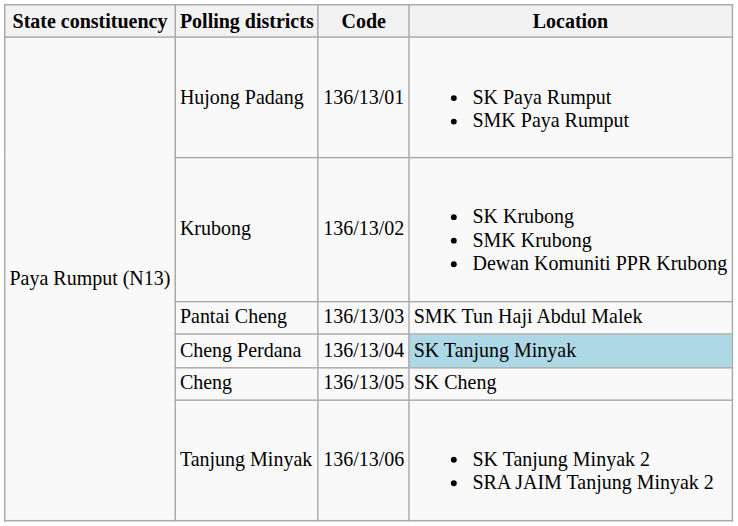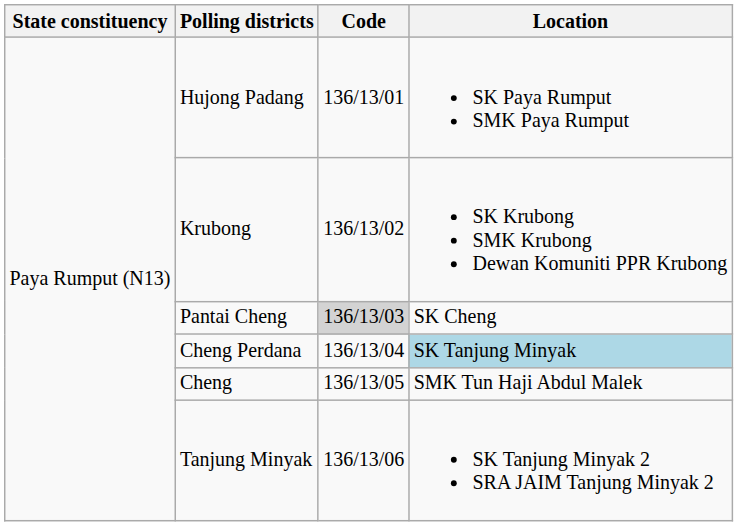 <table class="wikitable sortable mw-collapsible" style="white-space:nowrap;font-size:85%">
 <tr>
 <th>State constituency</th>
 <th>Polling districts</th>
 <th>Code</th>
 <th>Location</th>
 </tr>
 <tr>
 <td rowspan="6">Paya Rumput (N13)</td>
 <td>Hujong Padang</td>
 <td>136/13/01</td>
 <td><br><ul><li>SK Paya Rumput</li><li>SMK Paya Rumput</li></ul></td>
 </tr>
 <tr>
 <td>Krubong</td>
 <td>136/13/02</td>
 <td><br><ul><li>SK Krubong</li><li>SMK Krubong</li><li>Dewan Komuniti PPR Krubong</li></ul></td>
 </tr>
 <tr>
 <td>Pantai Cheng</td>
-<td>136/13/03</td>
-<td>SMK Tun Haji Abdul Malek</td>
+<td style="background: lightgrey;">136/13/03</td>
+<td>SK Cheng</td>
 </tr>
 <tr>
 <td>Cheng Perdana</td>
 <td>136/13/04</td>
 <td style="background: lightblue;">SK Tanjung Minyak</td>
 </tr>
 <tr>
 <td>Cheng</td>
 <td>136/13/05</td>
-<td>SK Cheng</td>
+<td>SMK Tun Haji Abdul Malek</td>
 </tr>
 <tr>
 <td>Tanjung Minyak</td>
 <td>136/13/06</td>
 <td><br><ul><li>SK Tanjung Minyak 2</li><li>SRA JAIM Tanjung Minyak 2</li></ul></td>
 </tr>
 </table>
